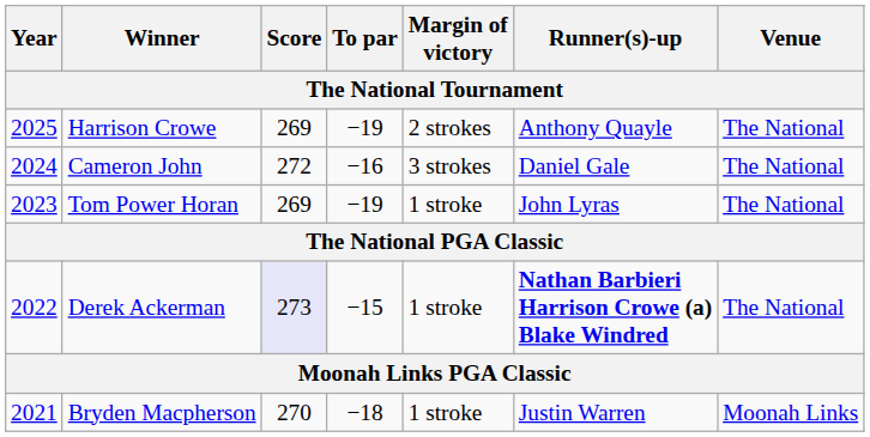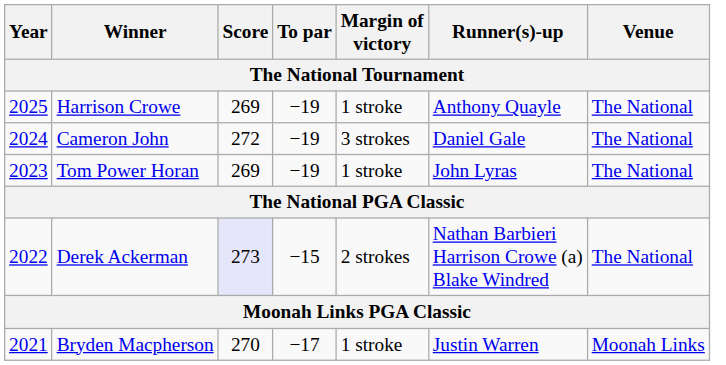 <table class=wikitable style="font-size:95%">
 <tr>
 <th>Year</th>
 <th>Winner</th>
 <th>Score</th>
 <th>To par</th>
 <th>Margin of<br>victory</th>
 <th>Runner(s)-up</th>
 <th>Venue</th>
 </tr>
 <tr>
 <th colspan=7>The National Tournament</th>
 </tr>
 <tr>
 <td><a href='#'>2025</a></td>
 <td> <a href='#'>Harrison Crowe</a></td>
 <td align=center>269</td>
 <td align=center>−19</td>
-<td>2 strokes</td>
+<td>1 stroke</td>
 <td> <a href='#'>Anthony Quayle</a></td>
 <td><a href='#'>The National</a></td>
 </tr>
 <tr>
 <td><a href='#'>2024</a></td>
 <td> <a href='#'>Cameron John</a></td>
 <td align=center>272</td>
-<td align=center>−16</td>
+<td align=center>−19</td>
 <td>3 strokes</td>
 <td> <a href='#'>Daniel Gale</a></td>
 <td><a href='#'>The National</a></td>
 </tr>
 <tr>
 <td><a href='#'>2023</a></td>
 <td> <a href='#'>Tom Power Horan</a></td>
 <td align=center>269</td>
 <td align=center>−19</td>
 <td>1 stroke</td>
 <td> <a href='#'>John Lyras</a></td>
 <td><a href='#'>The National</a></td>
 </tr>
 <tr>
 <th colspan=7>The National PGA Classic</th>
 </tr>
 <tr>
 <td><a href='#'>2022</a></td>
 <td> <a href='#'>Derek Ackerman</a></td>
 <td align=center style="background: lavender;">273</td>
 <td align=center>−15</td>
-<td>1 stroke</td>
-<td><strong> <a href='#'>Nathan Barbieri</a><br> <a href='#'>Harrison Crowe</a> (a)<br> <a href='#'>Blake Windred</a></strong></td>
+<td>2 strokes</td>
+<td> <a href='#'>Nathan Barbieri</a><br> <a href='#'>Harrison Crowe</a> (a)<br> <a href='#'>Blake Windred</a></td>
 <td><a href='#'>The National</a></td>
 </tr>
 <tr>
 <th colspan=7>Moonah Links PGA Classic</th>
 </tr>
 <tr>
 <td><a href='#'>2021</a></td>
 <td> <a href='#'>Bryden Macpherson</a></td>
 <td align=center>270</td>
-<td align=center>−18</td>
+<td align=center>−17</td>
 <td>1 stroke</td>
 <td> <a href='#'>Justin Warren</a></td>
 <td><a href='#'>Moonah Links</a></td>
 </tr>
 </table>
